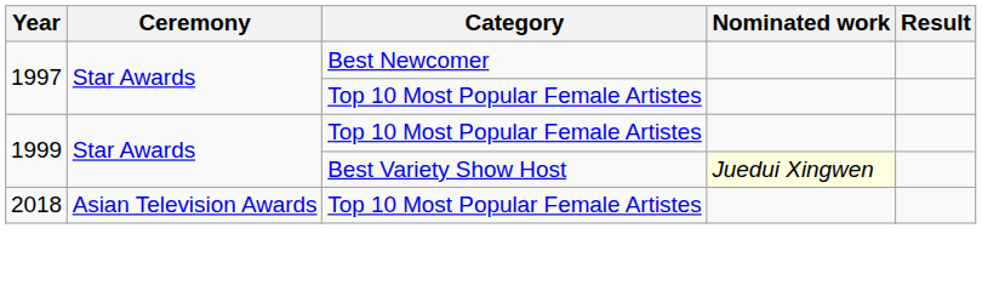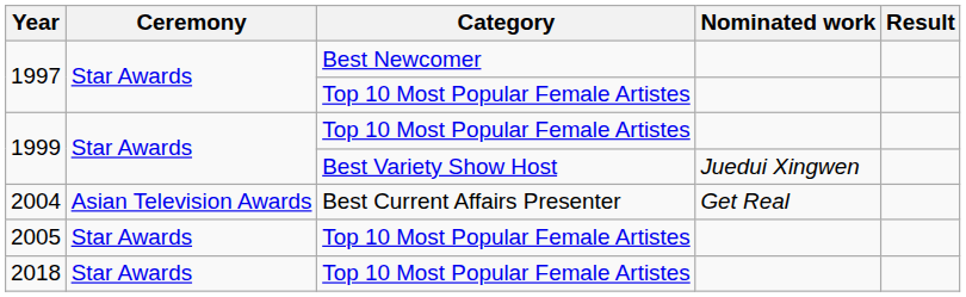 <table class="wikitable sortable">
 <tr>
 <th>Year</th>
 <th>Ceremony</th>
 <th>Category</th>
 <th>Nominated work</th>
 <th>Result</th>
 </tr>
 <tr>
 <td rowspan="2">1997</td>
 <td rowspan="2"><a href='#'>Star Awards</a></td>
 <td><a href='#'>Best Newcomer</a></td>
 <td></td>
 <td></td>
 </tr>
 <tr>
 <td><a href='#'>Top 10 Most Popular Female Artistes</a></td>
 <td></td>
 <td></td>
 </tr>
 <tr>
 <td rowspan="2">1999</td>
 <td rowspan="2"><a href='#'>Star Awards</a></td>
 <td><a href='#'>Top 10 Most Popular Female Artistes</a></td>
 <td></td>
 <td></td>
 </tr>
 <tr>
 <td><a href='#'>Best Variety Show Host</a></td>
-<td style="background: lightyellow;"><em>Juedui Xingwen</em></td>
+<td><em>Juedui Xingwen</em></td>
+<td></td>
+</tr>
+<tr>
+<td>2004</td>
+<td><a href='#'>Asian Television Awards</a></td>
+<td>Best Current Affairs Presenter</td>
+<td><em>Get Real</em></td>
+<td></td>
+</tr>
+<tr>
+<td>2005</td>
+<td><a href='#'>Star Awards</a></td>
+<td><a href='#'>Top 10 Most Popular Female Artistes</a></td>
+<td></td>
 <td></td>
 </tr>
 <tr>
 <td>2018</td>
-<td><a href='#'>Asian Television Awards</a></td>
+<td><a href='#'>Star Awards</a></td>
 <td><a href='#'>Top 10 Most Popular Female Artistes</a></td>
 <td></td>
 <td></td>
 </tr>
 </table>
